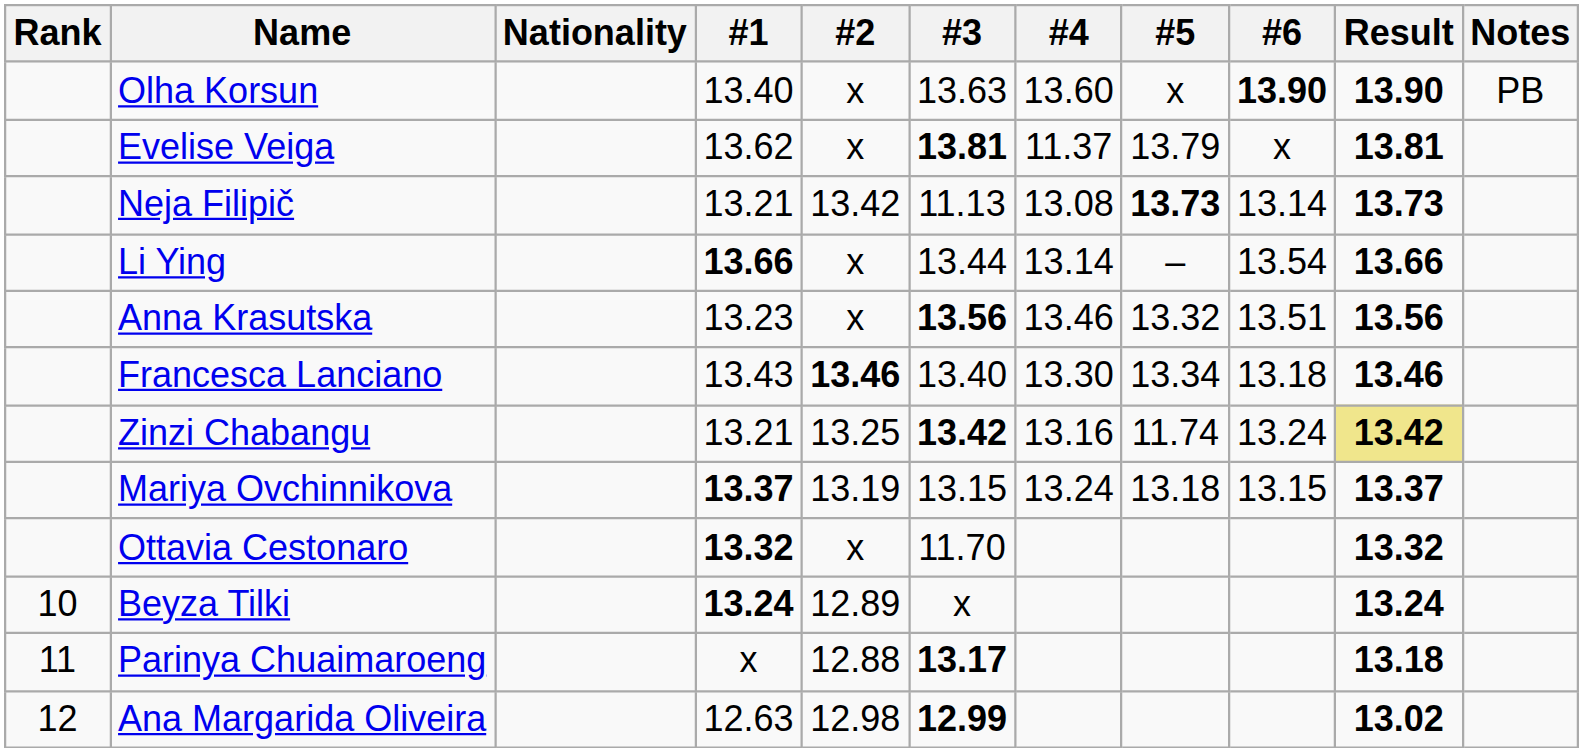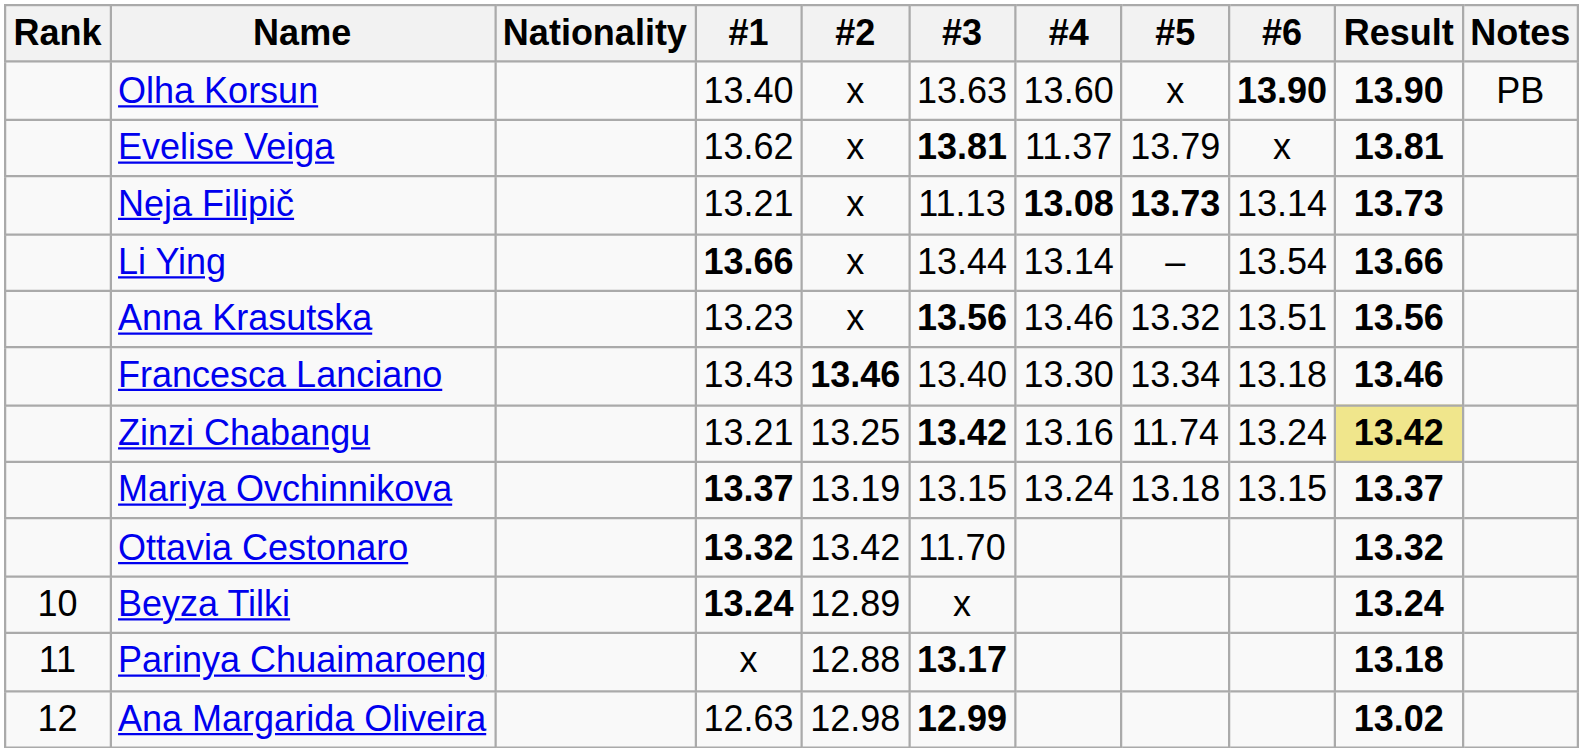 <table class="wikitable sortable" style="text-align:center">
 <tr>
 <th>Rank</th>
 <th>Name</th>
 <th>Nationality</th>
 <th>#1</th>
 <th>#2</th>
 <th>#3</th>
 <th>#4</th>
 <th>#5</th>
 <th>#6</th>
 <th>Result</th>
 <th>Notes</th>
 </tr>
 <tr>
 <td></td>
 <td align=left><a href='#'>Olha Korsun</a></td>
 <td align=left></td>
 <td>13.40</td>
 <td>x</td>
 <td>13.63</td>
 <td>13.60</td>
 <td>x</td>
 <td><strong>13.90</strong></td>
 <td><strong>13.90</strong></td>
 <td>PB</td>
 </tr>
 <tr>
 <td></td>
 <td align=left><a href='#'>Evelise Veiga</a></td>
 <td align=left></td>
 <td>13.62</td>
 <td>x</td>
 <td><strong>13.81</strong></td>
 <td>11.37</td>
 <td>13.79</td>
 <td>x</td>
 <td><strong>13.81</strong></td>
 <td></td>
 </tr>
 <tr>
 <td></td>
 <td align=left><a href='#'>Neja Filipič</a></td>
 <td align=left></td>
 <td>13.21</td>
-<td>13.42</td>
+<td>x</td>
 <td>11.13</td>
-<td>13.08</td>
+<td><strong>13.08</strong></td>
 <td><strong>13.73</strong></td>
 <td>13.14</td>
 <td><strong>13.73</strong></td>
 <td></td>
 </tr>
 <tr>
 <td></td>
 <td align=left><a href='#'>Li Ying</a></td>
 <td align=left></td>
 <td><strong>13.66</strong></td>
 <td>x</td>
 <td>13.44</td>
 <td>13.14</td>
 <td>–</td>
 <td>13.54</td>
 <td><strong>13.66</strong></td>
 <td></td>
 </tr>
 <tr>
 <td></td>
 <td align=left><a href='#'>Anna Krasutska</a></td>
 <td align=left></td>
 <td>13.23</td>
 <td>x</td>
 <td><strong>13.56</strong></td>
 <td>13.46</td>
 <td>13.32</td>
 <td>13.51</td>
 <td><strong>13.56</strong></td>
 <td></td>
 </tr>
 <tr>
 <td></td>
 <td align=left><a href='#'>Francesca Lanciano</a></td>
 <td align=left></td>
 <td>13.43</td>
 <td><strong>13.46</strong></td>
 <td>13.40</td>
 <td>13.30</td>
 <td>13.34</td>
 <td>13.18</td>
 <td><strong>13.46</strong></td>
 <td></td>
 </tr>
 <tr>
 <td></td>
 <td align=left><a href='#'>Zinzi Chabangu</a></td>
 <td align=left></td>
 <td>13.21</td>
 <td>13.25</td>
 <td><strong>13.42</strong></td>
 <td>13.16</td>
 <td>11.74</td>
 <td>13.24</td>
 <td style="background: khaki;"><strong>13.42</strong></td>
 <td></td>
 </tr>
 <tr>
 <td></td>
 <td align=left><a href='#'>Mariya Ovchinnikova</a></td>
 <td align=left></td>
 <td><strong>13.37</strong></td>
 <td>13.19</td>
 <td>13.15</td>
 <td>13.24</td>
 <td>13.18</td>
 <td>13.15</td>
 <td><strong>13.37</strong></td>
 <td></td>
 </tr>
 <tr>
 <td></td>
 <td align=left><a href='#'>Ottavia Cestonaro</a></td>
 <td align=left></td>
 <td><strong>13.32</strong></td>
-<td>x</td>
+<td>13.42</td>
 <td>11.70</td>
 <td></td>
 <td></td>
 <td></td>
 <td><strong>13.32</strong></td>
 <td></td>
 </tr>
 <tr>
 <td>10</td>
 <td align=left><a href='#'>Beyza Tilki</a></td>
 <td align=left></td>
 <td><strong>13.24</strong></td>
 <td>12.89</td>
 <td>x</td>
 <td></td>
 <td></td>
 <td></td>
 <td><strong>13.24</strong></td>
 <td></td>
 </tr>
 <tr>
 <td>11</td>
 <td align=left><a href='#'>Parinya Chuaimaroeng</a></td>
 <td align=left></td>
 <td>x</td>
 <td>12.88</td>
 <td><strong>13.17</strong></td>
 <td></td>
 <td></td>
 <td></td>
 <td><strong>13.18</strong></td>
 <td></td>
 </tr>
 <tr>
 <td>12</td>
 <td align=left><a href='#'>Ana Margarida Oliveira</a></td>
 <td align=left></td>
 <td>12.63</td>
 <td>12.98</td>
 <td><strong>12.99</strong></td>
 <td></td>
 <td></td>
 <td></td>
 <td><strong>13.02</strong></td>
 <td></td>
 </tr>
 </table>
